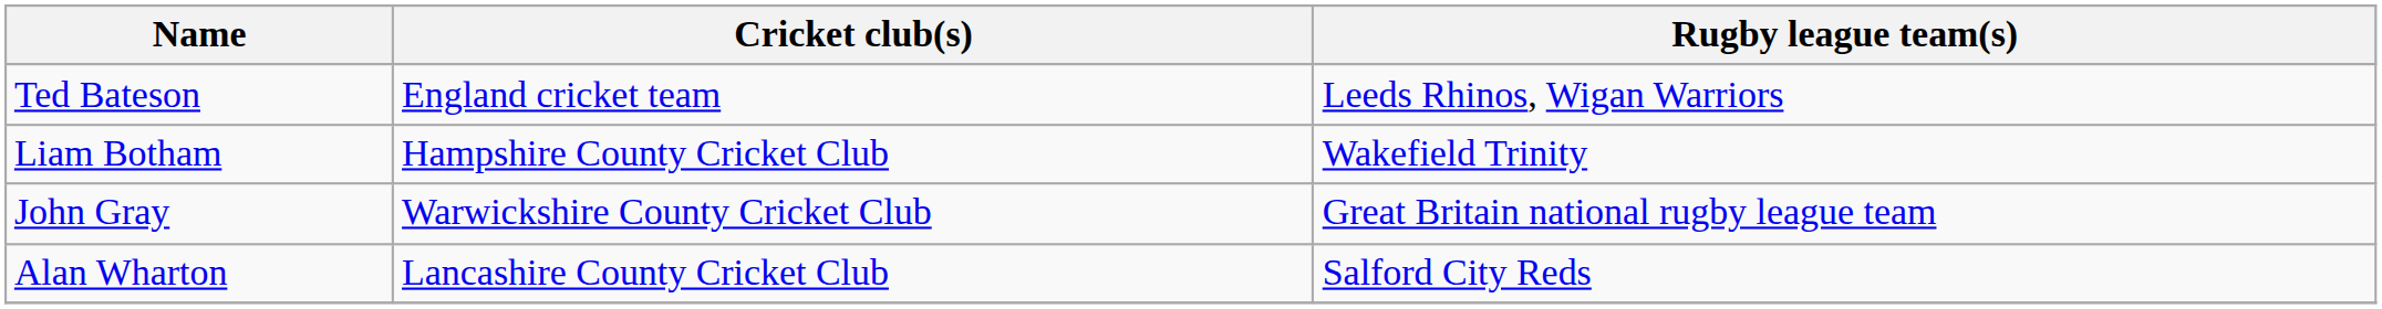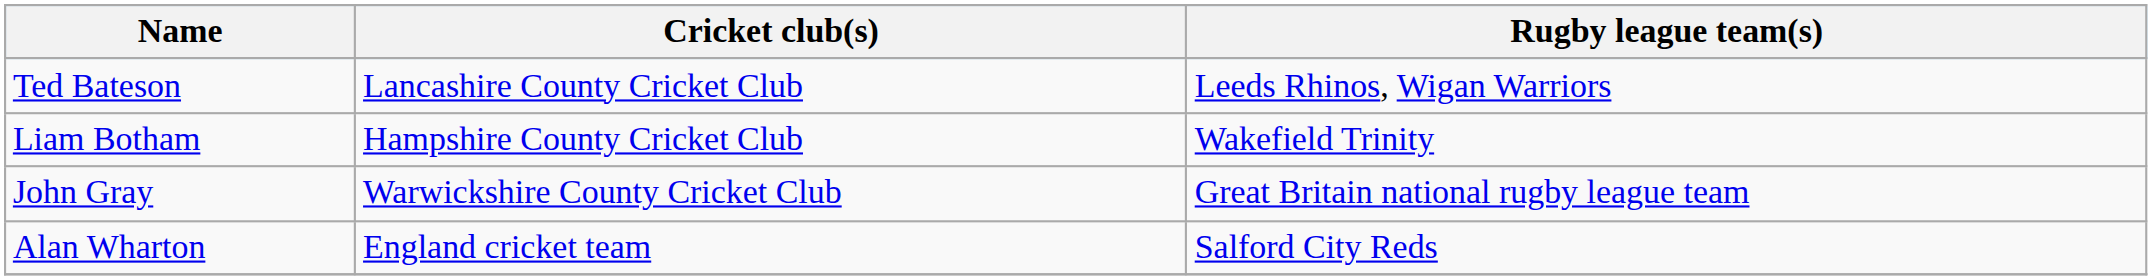 <table class="wikitable" width=80%>
 <tr bgcolor=#87cefa>
 <th>Name</th>
 <th>Cricket club(s)</th>
 <th>Rugby league team(s)</th>
 </tr>
 <tr>
 <td><a href='#'>Ted Bateson</a></td>
-<td><a href='#'>England cricket team</a></td>
+<td><a href='#'>Lancashire County Cricket Club</a></td>
 <td><a href='#'>Leeds Rhinos</a>, <a href='#'>Wigan Warriors</a></td>
 </tr>
 <tr>
 <td><a href='#'>Liam Botham</a></td>
 <td><a href='#'>Hampshire County Cricket Club</a></td>
 <td><a href='#'>Wakefield Trinity</a></td>
 </tr>
 <tr>
 <td><a href='#'>John Gray</a></td>
 <td><a href='#'>Warwickshire County Cricket Club</a></td>
 <td><a href='#'>Great Britain national rugby league team</a></td>
 </tr>
 <tr>
 <td><a href='#'>Alan Wharton</a></td>
-<td><a href='#'>Lancashire County Cricket Club</a></td>
+<td><a href='#'>England cricket team</a></td>
 <td><a href='#'>Salford City Reds</a></td>
 </tr>
 <tr>
 </tr>
 </table>
